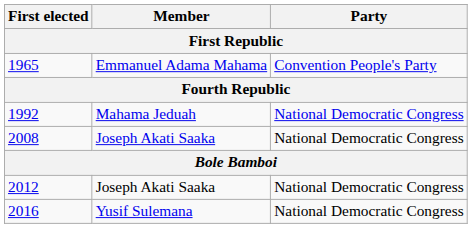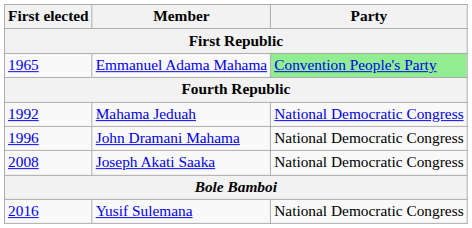 <table class="wikitable">
 <tr>
 <th>First elected</th>
 <th>Member</th>
 <th>Party</th>
 </tr>
 <tr>
 <th colspan=3>First Republic</th>
 </tr>
 <tr>
 <td><a href='#'>1965</a></td>
 <td><a href='#'>Emmanuel Adama Mahama</a></td>
-<td><a href='#'>Convention People's Party</a></td>
+<td style="background: lightgreen;"><a href='#'>Convention People's Party</a></td>
 </tr>
 <tr>
 <th colspan=3>Fourth Republic</th>
 </tr>
 <tr>
 <td><a href='#'>1992</a></td>
 <td><a href='#'>Mahama Jeduah</a></td>
 <td><a href='#'>National Democratic Congress</a></td>
 </tr>
 <tr>
+<td><a href='#'>1996</a></td>
+<td><a href='#'>John Dramani Mahama</a></td>
+<td>National Democratic Congress</td>
+</tr>
+<tr>
 <td><a href='#'>2008</a></td>
 <td><a href='#'>Joseph Akati Saaka</a></td>
 <td>National Democratic Congress</td>
 </tr>
 <tr>
 <th colspan=3><em>Bole Bamboi</em></th>
 </tr>
 <tr>
-<td><a href='#'>2012</a></td>
-<td>Joseph Akati Saaka</td>
-<td>National Democratic Congress</td>
-</tr>
-<tr>
 <td><a href='#'>2016</a></td>
 <td><a href='#'>Yusif Sulemana</a></td>
 <td>National Democratic Congress</td>
 </tr>
 </table>
